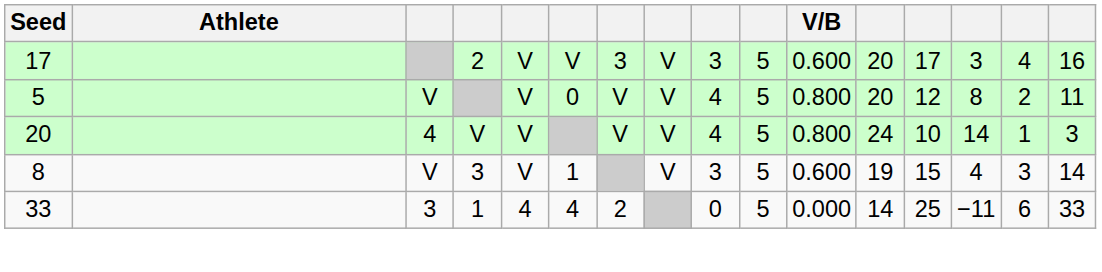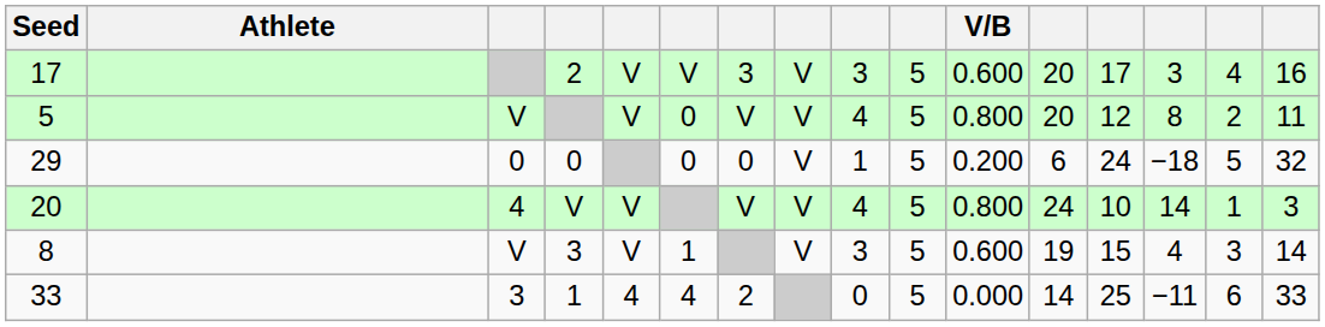 <table class="wikitable" style="text-align:center">
 <tr>
 <th width="25">Seed</th>
 <th width="220">Athlete</th>
 <th width="25"></th>
 <th width="25"></th>
 <th width="25"></th>
 <th width="25"></th>
 <th width="25"></th>
 <th width="25"></th>
 <th width="25"></th>
 <th width="25"></th>
 <th width="40">V/B</th>
 <th width="25"></th>
 <th width="25"></th>
 <th width="25"></th>
 <th width="25"></th>
 <th width="25"></th>
 </tr>
 <tr bgcolor=ccffcc>
 <td>17</td>
 <td align=left></td>
 <td bgcolor="#cccccc"></td>
 <td>2</td>
 <td>V</td>
 <td>V</td>
 <td>3</td>
 <td>V</td>
 <td>3</td>
 <td>5</td>
 <td>0.600</td>
 <td>20</td>
 <td>17</td>
 <td>3</td>
 <td>4</td>
 <td>16</td>
 </tr>
 <tr bgcolor=ccffcc>
 <td>5</td>
 <td align=left></td>
 <td>V</td>
 <td bgcolor="#cccccc"></td>
 <td>V</td>
 <td>0</td>
 <td>V</td>
 <td>V</td>
 <td>4</td>
 <td>5</td>
 <td>0.800</td>
 <td>20</td>
 <td>12</td>
 <td>8</td>
 <td>2</td>
 <td>11</td>
+</tr>
+<tr>
+<td>29</td>
+<td align=left></td>
+<td>0</td>
+<td>0</td>
+<td bgcolor="#cccccc"></td>
+<td>0</td>
+<td>0</td>
+<td>V</td>
+<td>1</td>
+<td>5</td>
+<td>0.200</td>
+<td>6</td>
+<td>24</td>
+<td>−18</td>
+<td>5</td>
+<td>32</td>
 </tr>
 <tr bgcolor=ccffcc>
 <td>20</td>
 <td align=left></td>
 <td>4</td>
 <td>V</td>
 <td>V</td>
 <td bgcolor="#cccccc"></td>
 <td>V</td>
 <td>V</td>
 <td>4</td>
 <td>5</td>
 <td>0.800</td>
 <td>24</td>
 <td>10</td>
 <td>14</td>
 <td>1</td>
 <td>3</td>
 </tr>
 <tr>
 <td>8</td>
 <td align=left></td>
 <td>V</td>
 <td>3</td>
 <td>V</td>
 <td>1</td>
 <td bgcolor="#cccccc"></td>
 <td>V</td>
 <td>3</td>
 <td>5</td>
 <td>0.600</td>
 <td>19</td>
 <td>15</td>
 <td>4</td>
 <td>3</td>
 <td>14</td>
 </tr>
 <tr>
 <td>33</td>
 <td align=left></td>
 <td>3</td>
 <td>1</td>
 <td>4</td>
 <td>4</td>
 <td>2</td>
 <td bgcolor="#cccccc"></td>
 <td>0</td>
 <td>5</td>
 <td>0.000</td>
 <td>14</td>
 <td>25</td>
 <td>−11</td>
 <td>6</td>
 <td>33</td>
 </tr>
 </table>
